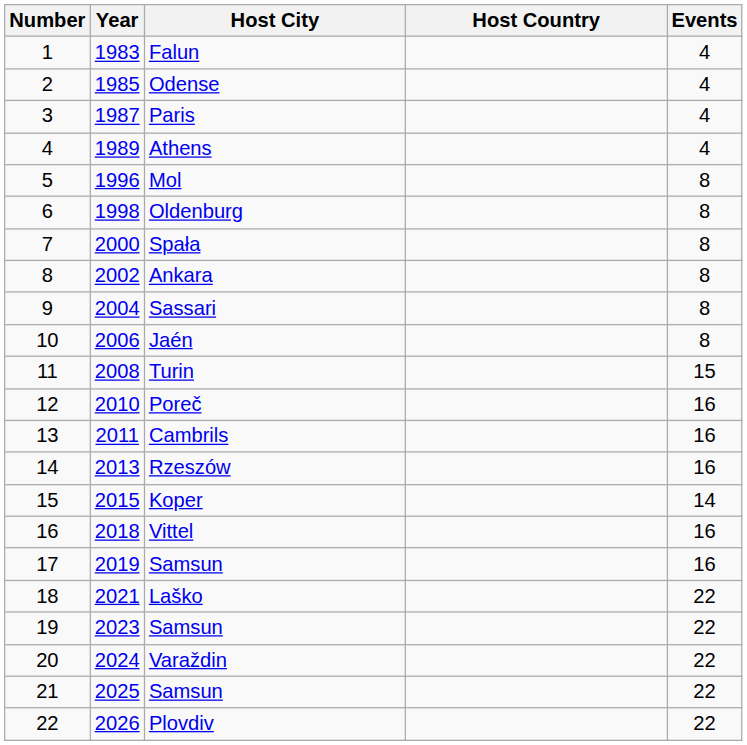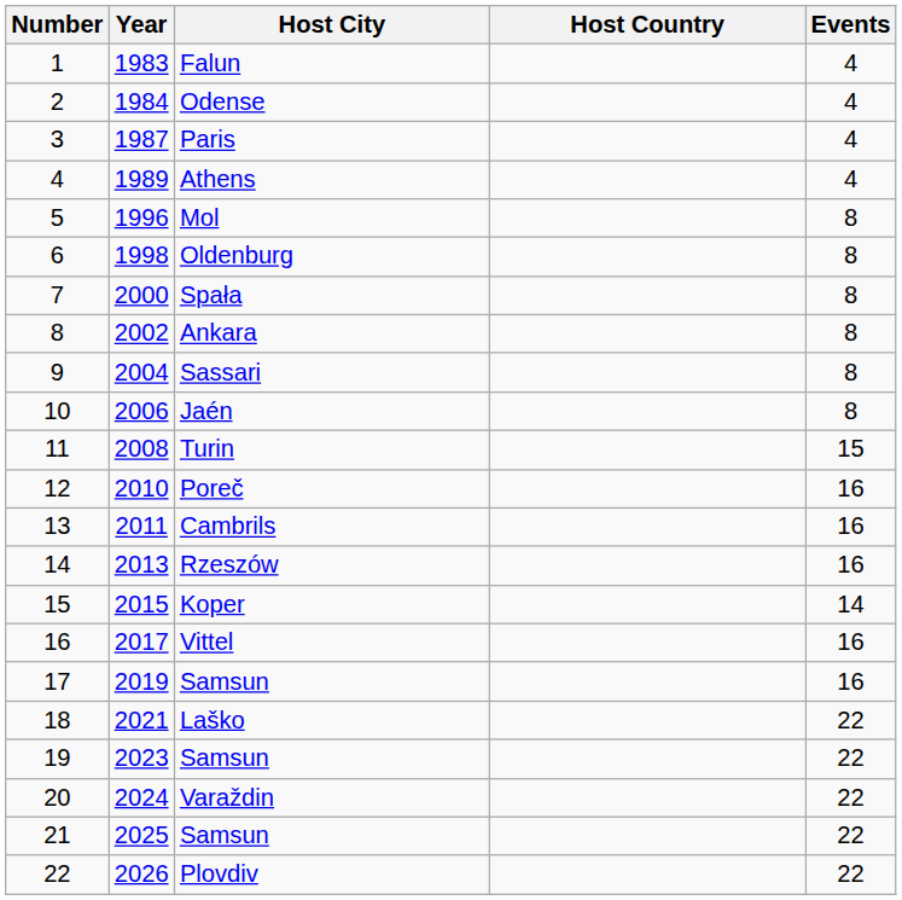 <table class="wikitable" style="text-align:center; font-size:100%">
 <tr>
 <th width=30>Number</th>
 <th width=30>Year</th>
 <th width=200>Host City</th>
 <th width=200>Host Country</th>
 <th width=30>Events</th>
 </tr>
 <tr>
 <td>1</td>
 <td><a href='#'>1983</a></td>
 <td align=left><a href='#'>Falun</a></td>
 <td align=left></td>
 <td>4</td>
 </tr>
 <tr>
 <td>2</td>
-<td><a href='#'>1985</a></td>
+<td><a href='#'>1984</a></td>
 <td align=left><a href='#'>Odense</a></td>
 <td align=left></td>
 <td>4</td>
 </tr>
 <tr>
 <td>3</td>
 <td><a href='#'>1987</a></td>
 <td align=left><a href='#'>Paris</a></td>
 <td align=left></td>
 <td>4</td>
 </tr>
 <tr>
 <td>4</td>
 <td><a href='#'>1989</a></td>
 <td align=left><a href='#'>Athens</a></td>
 <td align=left></td>
 <td>4</td>
 </tr>
 <tr>
 <td>5</td>
 <td><a href='#'>1996</a></td>
 <td align=left><a href='#'>Mol</a></td>
 <td align=left></td>
 <td>8</td>
 </tr>
 <tr>
 <td>6</td>
 <td><a href='#'>1998</a></td>
 <td align=left><a href='#'>Oldenburg</a></td>
 <td align=left></td>
 <td>8</td>
 </tr>
 <tr>
 <td align=center>7</td>
 <td><a href='#'>2000</a></td>
 <td align=left><a href='#'>Spała</a></td>
 <td align=left></td>
 <td>8</td>
 </tr>
 <tr>
 <td align=center>8</td>
 <td><a href='#'>2002</a></td>
 <td align=left><a href='#'>Ankara</a></td>
 <td align=left></td>
 <td>8</td>
 </tr>
 <tr>
 <td align=center>9</td>
 <td><a href='#'>2004</a></td>
 <td align=left><a href='#'>Sassari</a></td>
 <td align=left></td>
 <td>8</td>
 </tr>
 <tr>
 <td align=center>10</td>
 <td><a href='#'>2006</a></td>
 <td align=left><a href='#'>Jaén</a></td>
 <td align=left></td>
 <td>8</td>
 </tr>
 <tr>
 <td align=center>11</td>
 <td><a href='#'>2008</a></td>
 <td align=left><a href='#'>Turin</a></td>
 <td align=left></td>
 <td align=center>15</td>
 </tr>
 <tr>
 <td align=center>12</td>
 <td><a href='#'>2010</a></td>
 <td align=left><a href='#'>Poreč</a></td>
 <td align=left></td>
 <td align=center>16</td>
 </tr>
 <tr>
 <td align=center>13</td>
 <td><a href='#'>2011</a></td>
 <td align=left><a href='#'>Cambrils</a></td>
 <td align=left></td>
 <td align=center>16</td>
 </tr>
 <tr>
 <td align=center>14</td>
 <td><a href='#'>2013</a></td>
 <td align=left><a href='#'>Rzeszów</a></td>
 <td align=left></td>
 <td align=center>16</td>
 </tr>
 <tr>
 <td align=center>15</td>
 <td><a href='#'>2015</a></td>
 <td align=left><a href='#'>Koper</a></td>
 <td align=left></td>
 <td align=center>14</td>
 </tr>
 <tr>
 <td align=center>16</td>
-<td><a href='#'>2018</a></td>
+<td><a href='#'>2017</a></td>
 <td align=left><a href='#'>Vittel</a></td>
 <td align=left></td>
 <td align=center>16</td>
 </tr>
 <tr>
 <td align=center>17</td>
 <td><a href='#'>2019</a></td>
 <td align=left><a href='#'>Samsun</a></td>
 <td align=left></td>
 <td align=center>16</td>
 </tr>
 <tr>
 <td align=center>18</td>
 <td><a href='#'>2021</a></td>
 <td align=left><a href='#'>Laško</a></td>
 <td align=left></td>
 <td align=center>22</td>
 </tr>
 <tr>
 <td align=center>19</td>
 <td><a href='#'>2023</a></td>
 <td align=left><a href='#'>Samsun</a></td>
 <td align=left></td>
 <td align=center>22</td>
 </tr>
 <tr>
 <td align=center>20</td>
 <td><a href='#'>2024</a></td>
 <td align=left><a href='#'>Varaždin</a></td>
 <td align=left></td>
 <td align=center>22</td>
 </tr>
 <tr>
 <td align=center>21</td>
 <td><a href='#'>2025</a></td>
 <td align=left><a href='#'>Samsun</a></td>
 <td align=left></td>
 <td align=center>22</td>
 </tr>
 <tr>
 <td align=center>22</td>
 <td><a href='#'>2026</a></td>
 <td align=left><a href='#'>Plovdiv</a></td>
 <td align=left></td>
 <td align=center>22</td>
 </tr>
 <tr>
 </tr>
 </table>
